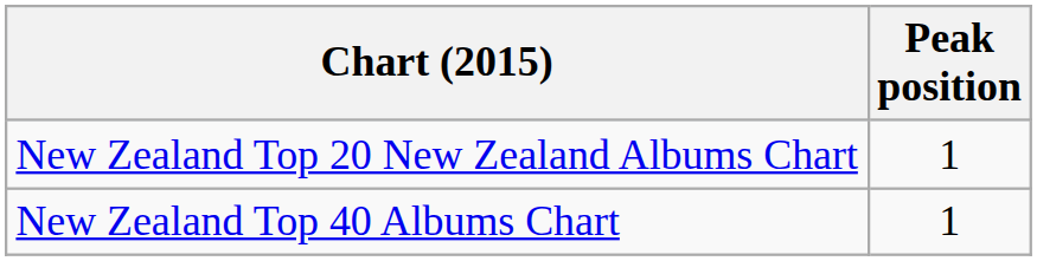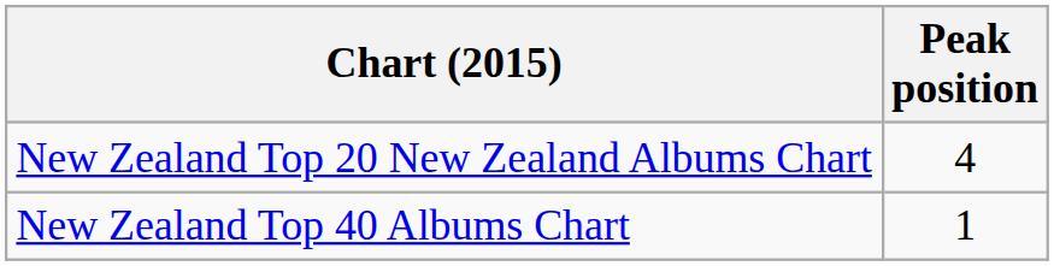 <table class="wikitable sortable">
 <tr style="background:#ebf5ff;">
 <th align="left">Chart (2015)</th>
 <th align="left">Peak<br>position</th>
 </tr>
 <tr>
 <td align="left"><a href='#'>New Zealand Top 20 New Zealand Albums Chart</a></td>
-<td style="text-align:center;">1</td>
+<td style="text-align:center;">4</td>
 </tr>
 <tr>
 <td align="left"><a href='#'>New Zealand Top 40 Albums Chart</a></td>
 <td style="text-align:center;">1</td>
 </tr>
 </table>
